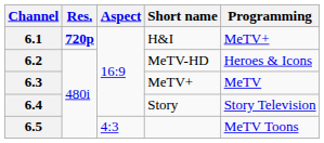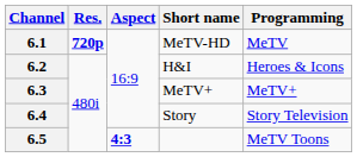 <table class="wikitable">
 <tr>
 <th scope = "col"><a href='#'>Channel</a></th>
 <th scope = "col"><a href='#'>Res.</a></th>
 <th scope = "col"><a href='#'>Aspect</a></th>
 <th scope = "col">Short name</th>
 <th scope = "col">Programming</th>
 </tr>
 <tr>
 <th scope = "row">6.1</th>
 <td><strong><a href='#'>720p</a></strong></td>
 <td rowspan=4><a href='#'>16:9</a></td>
-<td>H&I</td>
-<td><a href='#'>MeTV+</a></td>
+<td>MeTV-HD</td>
+<td><a href='#'>MeTV</a></td>
 </tr>
 <tr>
 <th scope = "row">6.2</th>
 <td rowspan=4><a href='#'>480i</a></td>
-<td>MeTV-HD</td>
+<td>H&I</td>
 <td><a href='#'>Heroes & Icons</a></td>
 </tr>
 <tr>
 <th scope = "row">6.3</th>
 <td>MeTV+</td>
-<td><a href='#'>MeTV</a></td>
+<td><a href='#'>MeTV+</a></td>
 </tr>
 <tr>
 <th scope = "row">6.4</th>
 <td>Story</td>
 <td><a href='#'>Story Television</a></td>
 </tr>
 <tr>
 <th scope = "row">6.5</th>
-<td><a href='#'>4:3</a></td>
+<td><strong><a href='#'>4:3</a></strong></td>
 <td></td>
 <td><a href='#'>MeTV Toons</a></td>
 </tr>
 </table>
